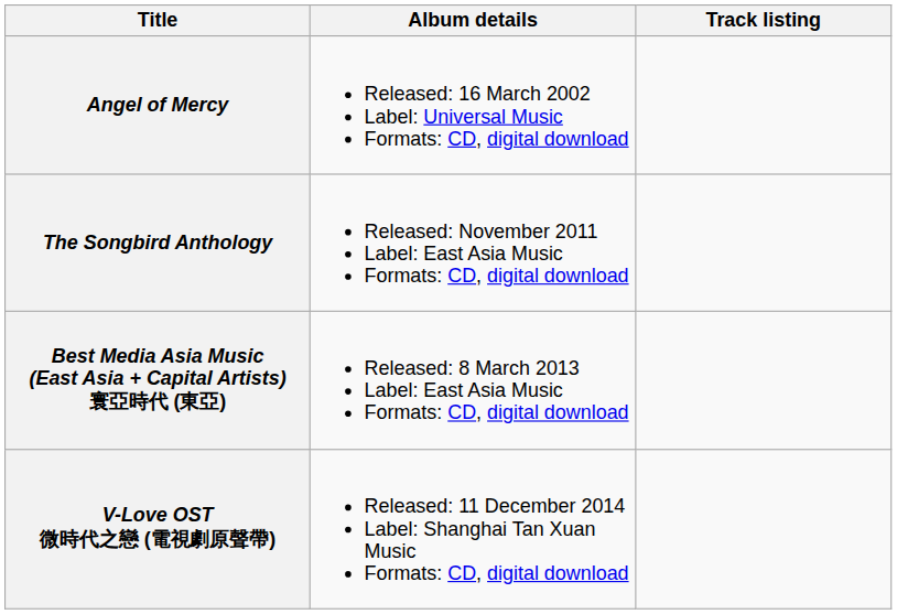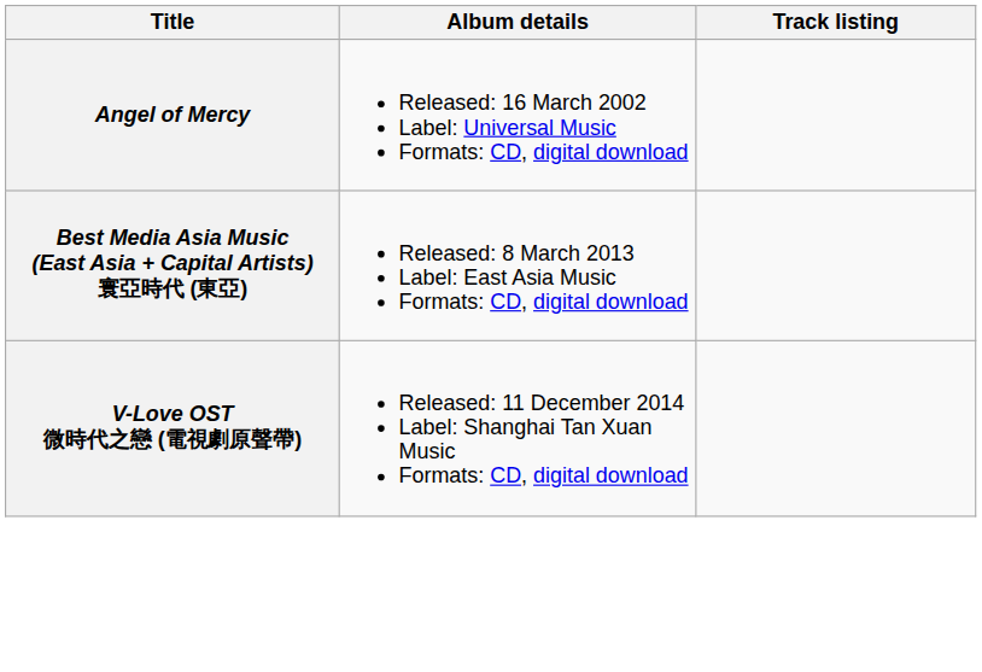 <table class="wikitable plainrowheaders" style="text-align:center;">
 <tr>
 <th style="width:15em;">Title</th>
 <th style="width:16em;">Album details</th>
 <th style="width:200px;">Track listing</th>
 </tr>
 <tr>
 <th scope="row"><em>Angel of Mercy</em></th>
 <td align="left"><br><ul><li>Released: 16 March 2002</li><li>Label: <a href='#'>Universal Music</a></li><li>Formats: <a href='#'>CD</a>, <a href='#'>digital download</a></li></ul></td>
-<td align="center"></td>
-</tr>
-<tr>
-<th scope="row"><em>The Songbird Anthology</em></th>
-<td align="left"><br><ul><li>Released: November 2011</li><li>Label: East Asia Music</li><li>Formats: <a href='#'>CD</a>, <a href='#'>digital download</a></li></ul></td>
 <td align="center"></td>
 </tr>
 <tr>
 <th scope="row"><em>Best Media Asia Music<br>(East Asia + Capital Artists)</em><br>寰亞時代 (東亞)</th>
 <td align="left"><br><ul><li>Released: 8 March 2013</li><li>Label: East Asia Music</li><li>Formats: <a href='#'>CD</a>, <a href='#'>digital download</a></li></ul></td>
 <td align="center"></td>
 </tr>
 <tr>
 <th scope="row"><em>V-Love OST</em><br>微時代之戀 (電視劇原聲帶)</th>
 <td align="left"><br><ul><li>Released: 11 December 2014</li><li>Label: Shanghai Tan Xuan Music</li><li>Formats: <a href='#'>CD</a>, <a href='#'>digital download</a></li></ul></td>
 <td align="center"></td>
 </tr>
 </table>
